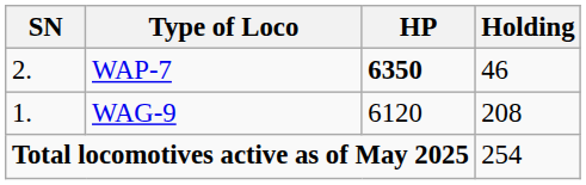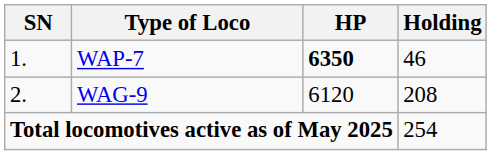 <table class="wikitable">
 <tr>
 <th>SN</th>
 <th>Type of Loco</th>
 <th>HP</th>
 <th>Holding</th>
 </tr>
 <tr>
-<td>2.</td>
+<td>1.</td>
 <td><a href='#'>WAP-7</a></td>
 <td><strong>6350</strong></td>
 <td>46</td>
 </tr>
 <tr>
-<td>1.</td>
+<td>2.</td>
 <td><a href='#'>WAG-9</a></td>
 <td>6120</td>
 <td>208</td>
 </tr>
 <tr>
 <td colspan="3"><strong>Total locomotives active as of May 2025</strong></td>
 <td>254</td>
 </tr>
 </table>
